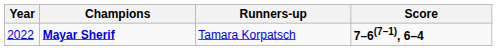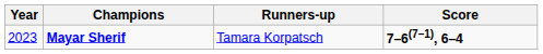 <table class="wikitable">
 <tr>
 <th style="width:40px">Year</th>
 <th style="width:200px">Champions</th>
 <th style="width:200px">Runners-up</th>
 <th style="width:180px" class="unsortable">Score</th>
 </tr>
 <tr>
-<td><a href='#'>2022</a></td>
+<td><a href='#'>2023</a></td>
 <td> <strong><a href='#'>Mayar Sherif</a></strong></td>
 <td> <a href='#'>Tamara Korpatsch</a></td>
 <td><strong>7–6<sup>(7–1)</sup>, 6–4</strong></td>
 </tr>
 </table>
